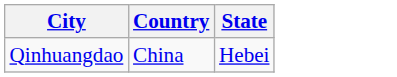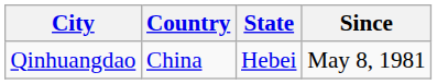 <table class="wikitable">
 <tr>
 <th><a href='#'>City</a></th>
 <th><a href='#'>Country</a></th>
 <th><a href='#'>State</a></th>
+<th>Since</th>
 </tr>
 <tr>
 <td><a href='#'>Qinhuangdao</a></td>
 <td><a href='#'>China</a></td>
 <td><a href='#'>Hebei</a></td>
+<td>May 8, 1981</td>
 </tr>
 </table>
